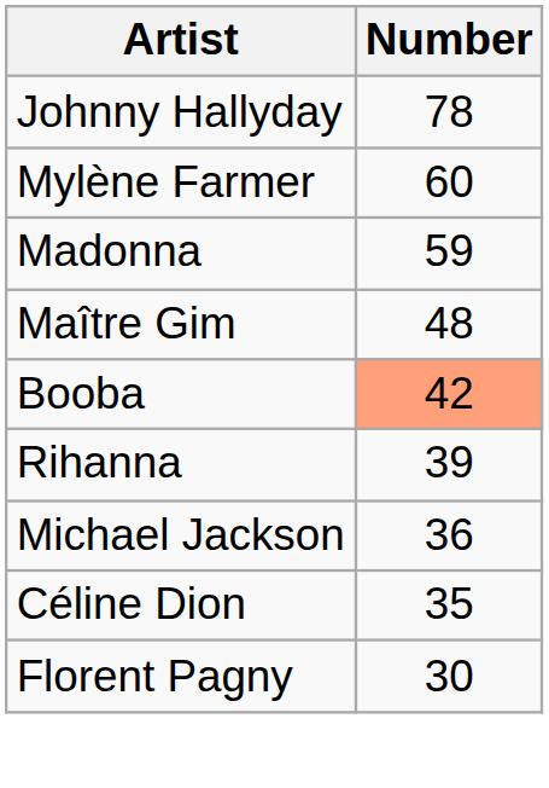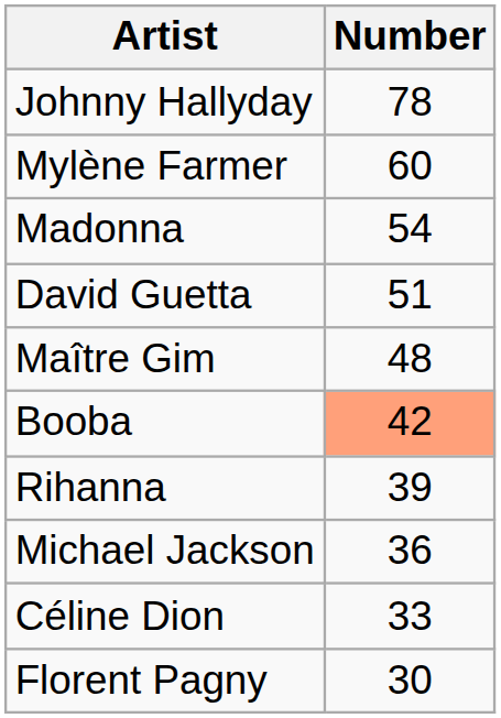 <table class="wikitable sortable">
 <tr>
 <th>Artist</th>
 <th style="text-align:center;">Number</th>
 </tr>
 <tr>
 <td>Johnny Hallyday</td>
 <td style="text-align:center;">78</td>
 </tr>
 <tr>
 <td>Mylène Farmer</td>
 <td style="text-align:center;">60</td>
 </tr>
 <tr>
 <td>Madonna</td>
-<td style="text-align:center;">59</td>
+<td style="text-align:center;">54</td>
+</tr>
+<tr>
+<td>David Guetta</td>
+<td style="text-align:center;">51</td>
 </tr>
 <tr>
 <td>Maître Gim</td>
 <td style="text-align:center;">48</td>
 </tr>
 <tr>
 <td>Booba</td>
 <td style="background: lightsalmon; text-align:center;">42</td>
 </tr>
 <tr>
 <td>Rihanna</td>
 <td style="text-align:center;">39</td>
 </tr>
 <tr>
 <td>Michael Jackson</td>
 <td style="text-align:center;">36</td>
 </tr>
 <tr>
 <td>Céline Dion</td>
-<td style="text-align:center;">35</td>
+<td style="text-align:center;">33</td>
 </tr>
 <tr>
 <td>Florent Pagny</td>
 <td style="text-align:center;">30</td>
 </tr>
 </table>
